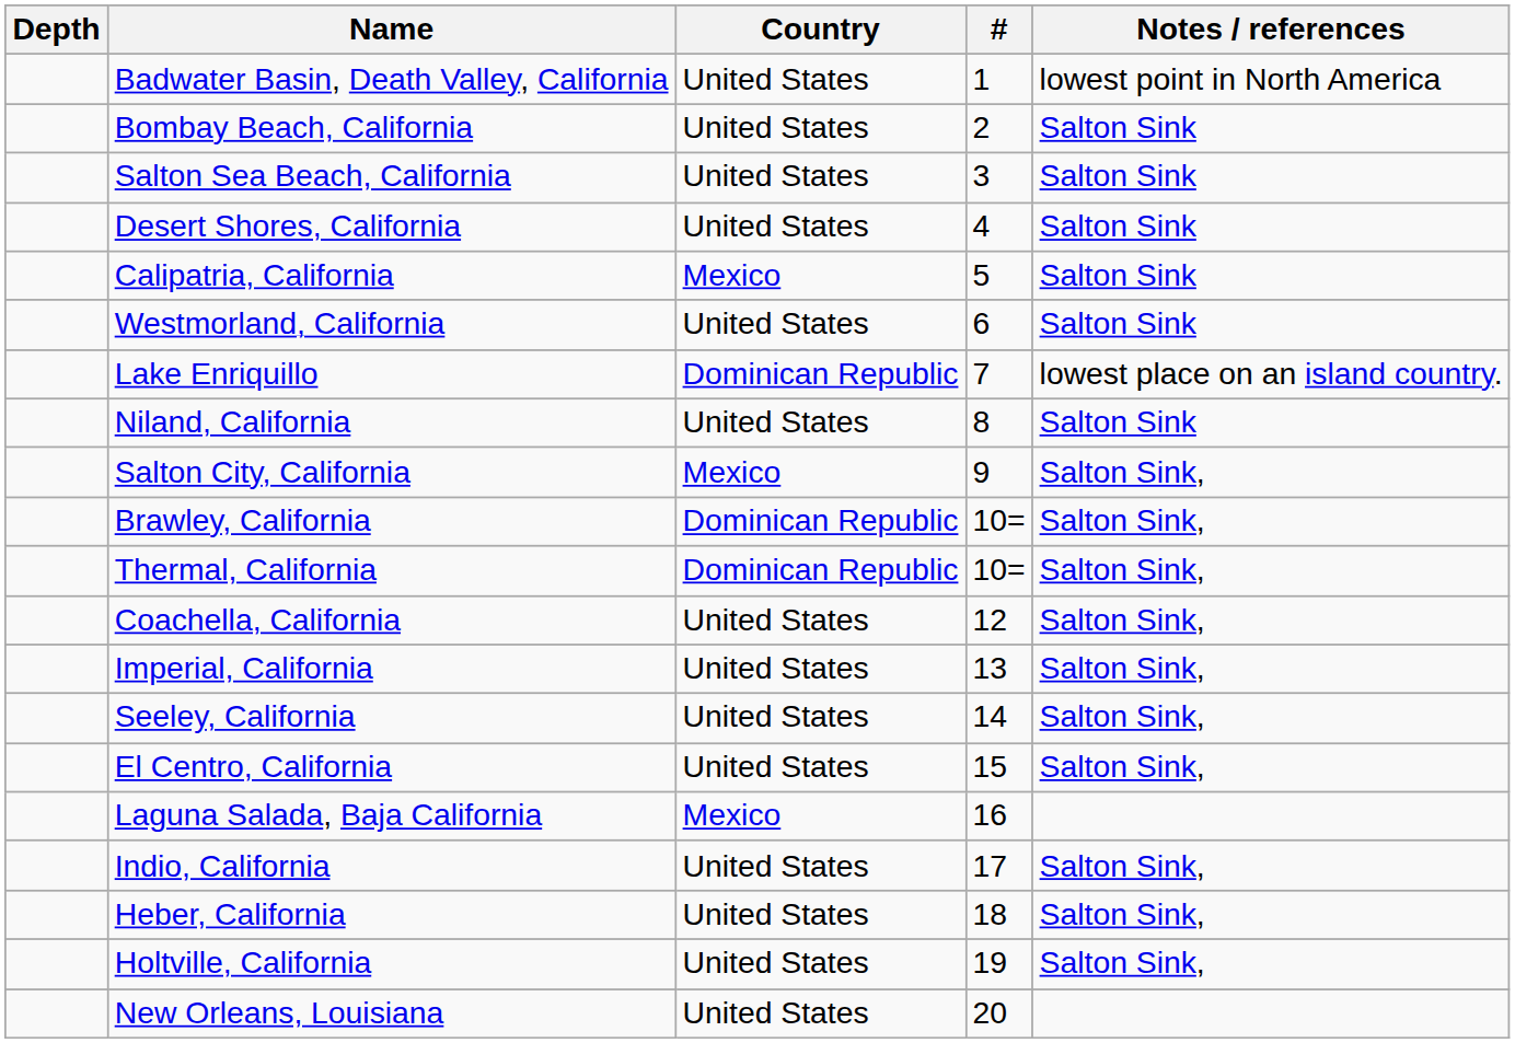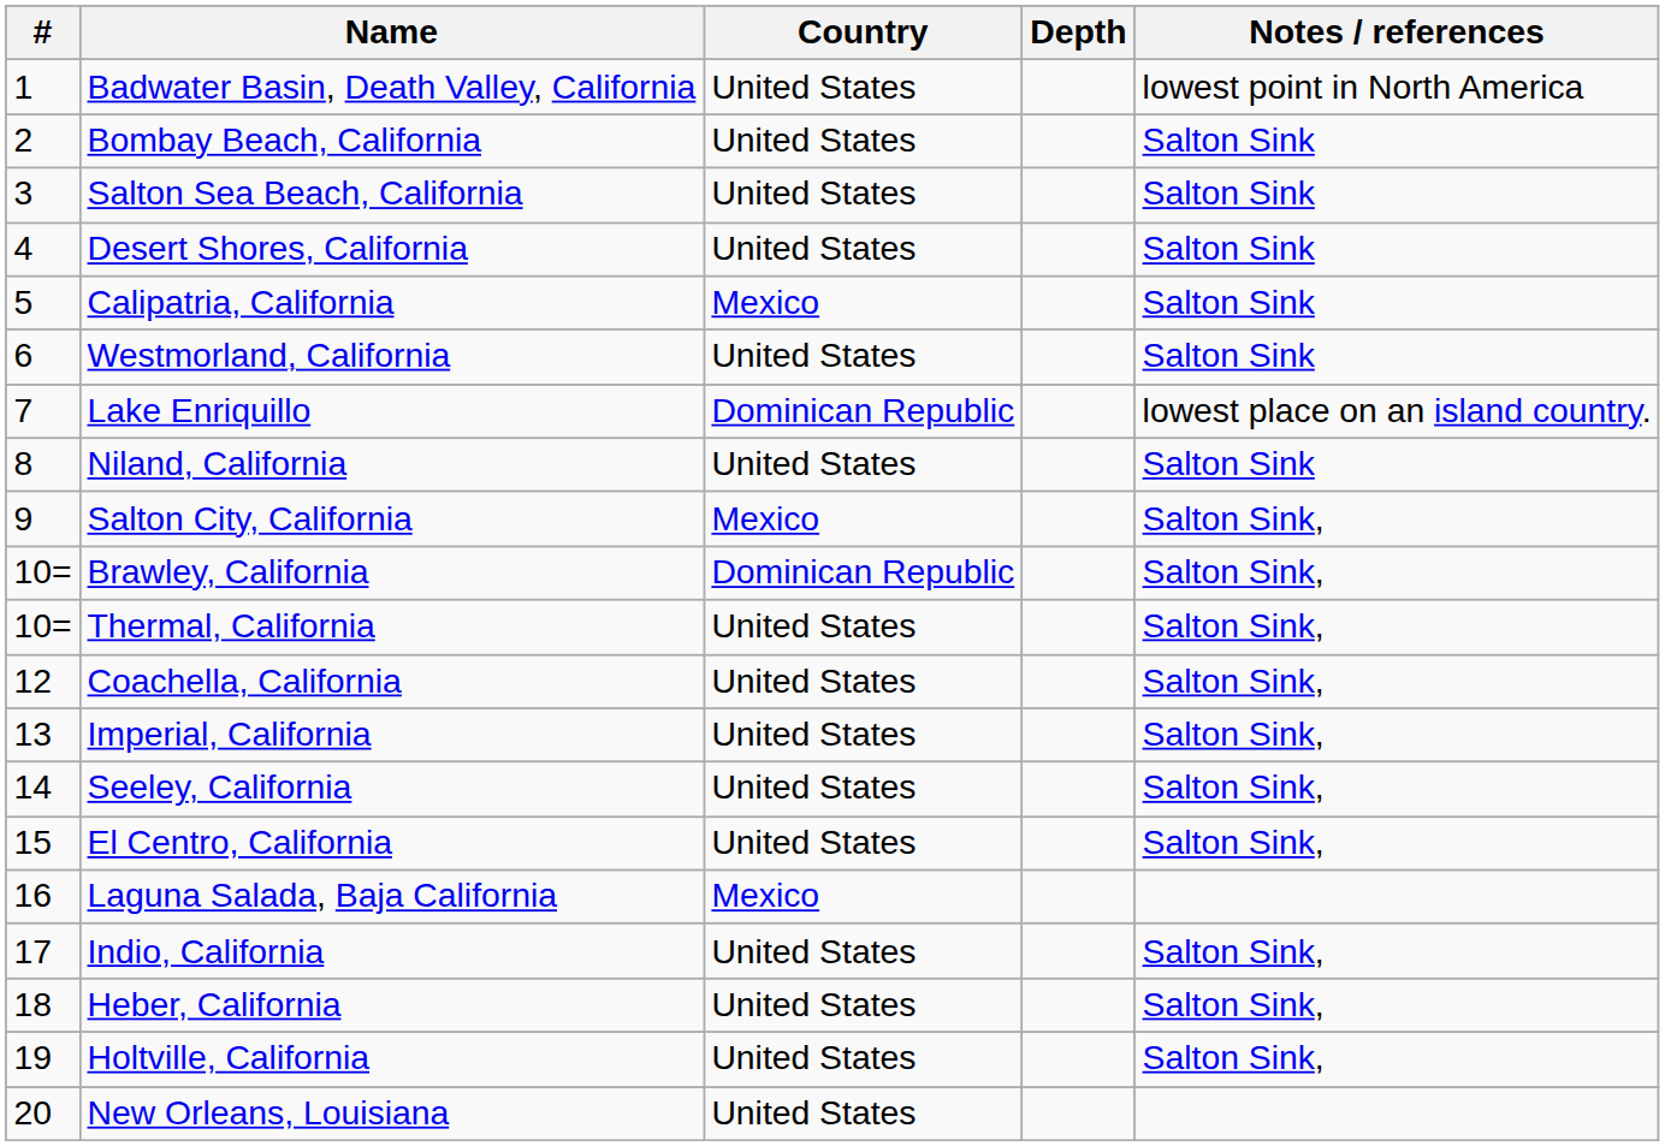 <table Class="wikitable sortable">
 <tr>
-<th>Depth</th>
+<th>#</th>
 <th>Name</th>
 <th>Country</th>
-<th>#</th>
+<th>Depth</th>
 <th>Notes / references</th>
 </tr>
 <tr>
-<td></td>
+<td>1</td>
 <td><a href='#'>Badwater Basin</a>, <a href='#'>Death Valley</a>, <a href='#'>California</a></td>
 <td>United States</td>
-<td>1</td>
+<td></td>
 <td>lowest point in North America</td>
 </tr>
 <tr>
-<td></td>
+<td>2</td>
 <td><a href='#'>Bombay Beach, California</a></td>
 <td>United States</td>
-<td>2</td>
+<td></td>
 <td><a href='#'>Salton Sink</a> </td>
 </tr>
 <tr>
-<td></td>
+<td>3</td>
 <td><a href='#'>Salton Sea Beach, California</a></td>
 <td>United States</td>
-<td>3</td>
+<td></td>
 <td><a href='#'>Salton Sink</a> </td>
 </tr>
 <tr>
-<td></td>
+<td>4</td>
 <td><a href='#'>Desert Shores, California</a></td>
 <td>United States</td>
-<td>4</td>
+<td></td>
 <td><a href='#'>Salton Sink</a> </td>
 </tr>
 <tr>
-<td></td>
+<td>5</td>
 <td><a href='#'>Calipatria, California</a></td>
 <td><a href='#'>Mexico</a></td>
-<td>5</td>
+<td></td>
 <td><a href='#'>Salton Sink</a> </td>
 </tr>
 <tr>
-<td></td>
+<td>6</td>
 <td><a href='#'>Westmorland, California</a></td>
 <td>United States</td>
-<td>6</td>
+<td></td>
 <td><a href='#'>Salton Sink</a> </td>
 </tr>
 <tr>
-<td></td>
+<td>7</td>
 <td><a href='#'>Lake Enriquillo</a></td>
 <td><a href='#'>Dominican Republic</a></td>
-<td>7</td>
+<td></td>
 <td>lowest place on an <a href='#'>island country</a>.</td>
 </tr>
 <tr>
-<td></td>
+<td>8</td>
 <td><a href='#'>Niland, California</a></td>
 <td>United States</td>
-<td>8</td>
+<td></td>
 <td><a href='#'>Salton Sink</a> </td>
 </tr>
 <tr>
-<td></td>
+<td>9</td>
 <td><a href='#'>Salton City, California</a></td>
 <td><a href='#'>Mexico</a></td>
-<td>9</td>
+<td></td>
 <td><a href='#'>Salton Sink</a>, </td>
 </tr>
 <tr>
-<td></td>
+<td>10=</td>
 <td><a href='#'>Brawley, California</a></td>
 <td><a href='#'>Dominican Republic</a></td>
-<td>10=</td>
+<td></td>
 <td><a href='#'>Salton Sink</a>, </td>
 </tr>
 <tr>
+<td>10=</td>
+<td><a href='#'>Thermal, California</a></td>
+<td>United States</td>
 <td></td>
-<td><a href='#'>Thermal, California</a></td>
-<td><a href='#'>Dominican Republic</a></td>
-<td>10=</td>
 <td><a href='#'>Salton Sink</a>, </td>
 </tr>
 <tr>
-<td></td>
+<td>12</td>
 <td><a href='#'>Coachella, California</a></td>
 <td>United States</td>
-<td>12</td>
+<td></td>
 <td><a href='#'>Salton Sink</a>, </td>
 </tr>
 <tr>
-<td></td>
+<td>13</td>
 <td><a href='#'>Imperial, California</a></td>
 <td>United States</td>
-<td>13</td>
+<td></td>
 <td><a href='#'>Salton Sink</a>, </td>
 </tr>
 <tr>
-<td></td>
+<td>14</td>
 <td><a href='#'>Seeley, California</a></td>
 <td>United States</td>
-<td>14</td>
+<td></td>
 <td><a href='#'>Salton Sink</a>, </td>
 </tr>
 <tr>
-<td></td>
+<td>15</td>
 <td><a href='#'>El Centro, California</a></td>
 <td>United States</td>
-<td>15</td>
+<td></td>
 <td><a href='#'>Salton Sink</a>, </td>
 </tr>
 <tr>
-<td></td>
+<td>16</td>
 <td><a href='#'>Laguna Salada</a>, <a href='#'>Baja California</a></td>
 <td><a href='#'>Mexico</a></td>
-<td>16</td>
+<td></td>
 <td></td>
 </tr>
 <tr>
-<td></td>
+<td>17</td>
 <td><a href='#'>Indio, California</a></td>
 <td>United States</td>
-<td>17</td>
+<td></td>
 <td><a href='#'>Salton Sink</a>, </td>
 </tr>
 <tr>
-<td></td>
+<td>18</td>
 <td><a href='#'>Heber, California</a></td>
 <td>United States</td>
-<td>18</td>
+<td></td>
 <td><a href='#'>Salton Sink</a>, </td>
 </tr>
 <tr>
-<td></td>
+<td>19</td>
 <td><a href='#'>Holtville, California</a></td>
 <td>United States</td>
-<td>19</td>
+<td></td>
 <td><a href='#'>Salton Sink</a>, </td>
 </tr>
 <tr>
-<td></td>
+<td>20</td>
 <td><a href='#'>New Orleans, Louisiana</a></td>
 <td>United States</td>
-<td>20</td>
+<td></td>
 <td></td>
 </tr>
 </table>
